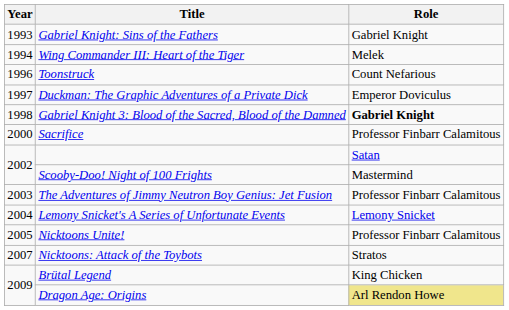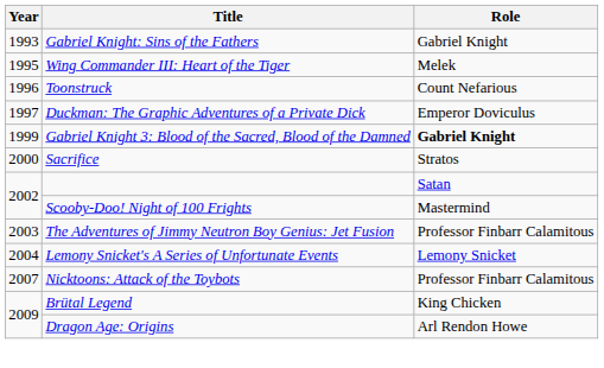 <table class = "wikitable sortable">
 <tr>
 <th>Year</th>
 <th>Title</th>
 <th>Role</th>
 </tr>
 <tr>
 <td>1993</td>
 <td><em><a href='#'>Gabriel Knight: Sins of the Fathers</a></em></td>
 <td>Gabriel Knight</td>
 </tr>
 <tr>
-<td>1994</td>
+<td>1995</td>
 <td><em><a href='#'>Wing Commander III: Heart of the Tiger</a></em></td>
 <td>Melek</td>
 </tr>
 <tr>
 <td>1996</td>
 <td><em><a href='#'>Toonstruck</a></em></td>
 <td>Count Nefarious</td>
 </tr>
 <tr>
 <td>1997</td>
 <td><em><a href='#'>Duckman: The Graphic Adventures of a Private Dick</a></em></td>
 <td>Emperor Doviculus</td>
 </tr>
 <tr>
-<td>1998</td>
+<td>1999</td>
 <td><em><a href='#'>Gabriel Knight 3: Blood of the Sacred, Blood of the Damned</a></em></td>
 <td><strong>Gabriel Knight</strong></td>
 </tr>
 <tr>
 <td>2000</td>
 <td><em><a href='#'>Sacrifice</a></em></td>
-<td>Professor Finbarr Calamitous<br></td>
+<td>Stratos</td>
 </tr>
 <tr>
 <td rowspan="2">2002</td>
 <td><em></em></td>
 <td><a href='#'>Satan</a></td>
 </tr>
 <tr>
 <td><em><a href='#'>Scooby-Doo! Night of 100 Frights</a></em></td>
 <td>Mastermind</td>
 </tr>
 <tr>
 <td>2003</td>
 <td><em><a href='#'>The Adventures of Jimmy Neutron Boy Genius: Jet Fusion</a></em></td>
 <td>Professor Finbarr Calamitous</td>
 </tr>
 <tr>
 <td>2004</td>
 <td><em><a href='#'>Lemony Snicket's A Series of Unfortunate Events</a></em></td>
 <td><a href='#'>Lemony Snicket</a></td>
 </tr>
 <tr>
-<td>2005</td>
-<td><em><a href='#'>Nicktoons Unite!</a></em></td>
-<td>Professor Finbarr Calamitous</td>
-</tr>
-<tr>
 <td>2007</td>
 <td><em><a href='#'>Nicktoons: Attack of the Toybots</a></em></td>
-<td>Stratos</td>
+<td>Professor Finbarr Calamitous<br></td>
 </tr>
 <tr>
 <td rowspan="2">2009</td>
 <td><em><a href='#'>Brütal Legend</a></em></td>
 <td>King Chicken</td>
 </tr>
 <tr>
 <td><em><a href='#'>Dragon Age: Origins</a></em></td>
-<td style="background: khaki;">Arl Rendon Howe</td>
+<td>Arl Rendon Howe</td>
 </tr>
 </table>
